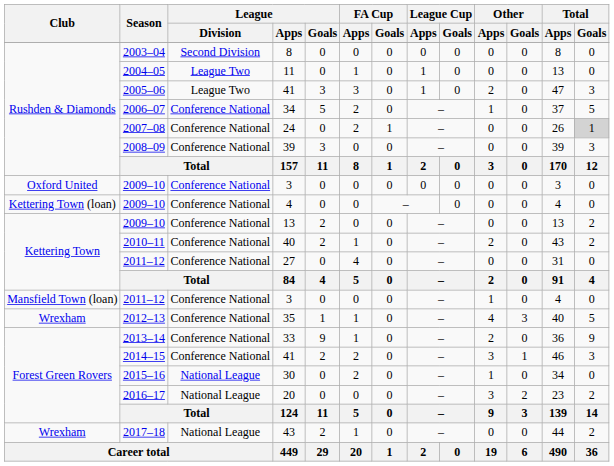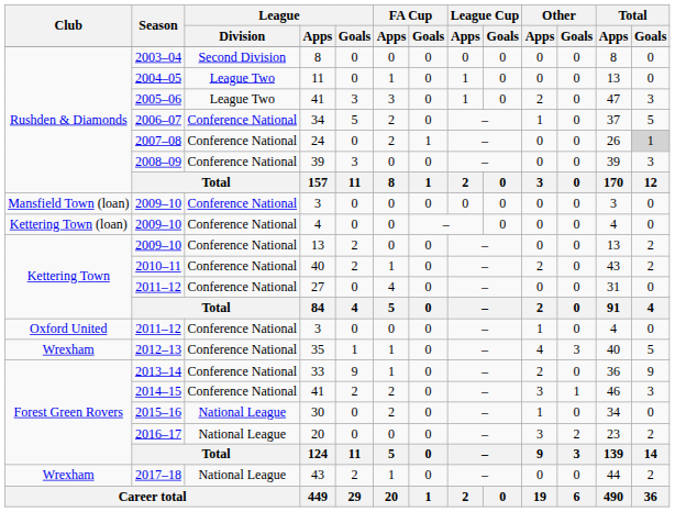 <table class="wikitable" style="text-align:center">
 <tr>
 <th rowspan="2">Club</th>
 <th rowspan="2">Season</th>
 <th colspan="3">League</th>
 <th colspan="2">FA Cup</th>
 <th colspan="2">League Cup</th>
 <th colspan="2">Other</th>
 <th colspan="2">Total</th>
 </tr>
 <tr>
 <th>Division</th>
 <th>Apps</th>
 <th>Goals</th>
 <th>Apps</th>
 <th>Goals</th>
 <th>Apps</th>
 <th>Goals</th>
 <th>Apps</th>
 <th>Goals</th>
 <th>Apps</th>
 <th>Goals</th>
 </tr>
 <tr>
 </tr>
 <tr>
 <td rowspan="7"><a href='#'>Rushden & Diamonds</a></td>
 <td><a href='#'>2003–04</a></td>
 <td><a href='#'>Second Division</a></td>
 <td>8</td>
 <td>0</td>
 <td>0</td>
 <td>0</td>
 <td>0</td>
 <td>0</td>
 <td>0</td>
 <td>0</td>
 <td>8</td>
 <td>0</td>
 </tr>
 <tr>
 <td><a href='#'>2004–05</a></td>
 <td><a href='#'>League Two</a></td>
 <td>11</td>
 <td>0</td>
 <td>1</td>
 <td>0</td>
 <td>1</td>
 <td>0</td>
 <td>0</td>
 <td>0</td>
 <td>13</td>
 <td>0</td>
 </tr>
 <tr>
 <td><a href='#'>2005–06</a></td>
 <td>League Two</td>
 <td>41</td>
 <td>3</td>
 <td>3</td>
 <td>0</td>
 <td>1</td>
 <td>0</td>
 <td>2</td>
 <td>0</td>
 <td>47</td>
 <td>3</td>
 </tr>
 <tr>
 <td><a href='#'>2006–07</a></td>
 <td><a href='#'>Conference National</a></td>
 <td>34</td>
 <td>5</td>
 <td>2</td>
 <td>0</td>
 <td colspan="2">–</td>
 <td>1</td>
 <td>0</td>
 <td>37</td>
 <td>5</td>
 </tr>
 <tr>
 <td><a href='#'>2007–08</a></td>
 <td>Conference National</td>
 <td>24</td>
 <td>0</td>
 <td>2</td>
 <td>1</td>
 <td colspan="2">–</td>
 <td>0</td>
 <td>0</td>
 <td>26</td>
 <td style="background: lightgrey;">1</td>
 </tr>
 <tr>
 <td><a href='#'>2008–09</a></td>
 <td>Conference National</td>
 <td>39</td>
 <td>3</td>
 <td>0</td>
 <td>0</td>
 <td colspan="2">–</td>
 <td>0</td>
 <td>0</td>
 <td>39</td>
 <td>3</td>
 </tr>
 <tr>
 <th colspan="2">Total</th>
 <th>157</th>
 <th>11</th>
 <th>8</th>
 <th>1</th>
 <th>2</th>
 <th>0</th>
 <th>3</th>
 <th>0</th>
 <th>170</th>
 <th>12</th>
 </tr>
 <tr>
-<td><a href='#'>Oxford United</a></td>
+<td><a href='#'>Mansfield Town</a> (loan)</td>
 <td><a href='#'>2009–10</a></td>
 <td><a href='#'>Conference National</a></td>
 <td>3</td>
 <td>0</td>
 <td>0</td>
 <td>0</td>
 <td>0</td>
 <td>0</td>
 <td>0</td>
 <td>0</td>
 <td>3</td>
 <td>0</td>
 </tr>
 <tr>
 <td><a href='#'>Kettering Town</a> (loan)</td>
 <td><a href='#'>2009–10</a></td>
 <td>Conference National</td>
 <td>4</td>
 <td>0</td>
 <td>0</td>
 <td colspan="2">–</td>
 <td>0</td>
 <td>0</td>
 <td>0</td>
 <td>4</td>
 <td>0</td>
 </tr>
 <tr>
 <td rowspan="4"><a href='#'>Kettering Town</a></td>
 <td><a href='#'>2009–10</a></td>
 <td>Conference National</td>
 <td>13</td>
 <td>2</td>
 <td>0</td>
 <td>0</td>
 <td colspan="2">–</td>
 <td>0</td>
 <td>0</td>
 <td>13</td>
 <td>2</td>
 </tr>
 <tr>
 <td><a href='#'>2010–11</a></td>
 <td>Conference National</td>
 <td>40</td>
 <td>2</td>
 <td>1</td>
 <td>0</td>
 <td colspan="2">–</td>
 <td>2</td>
 <td>0</td>
 <td>43</td>
 <td>2</td>
 </tr>
 <tr>
 <td><a href='#'>2011–12</a></td>
 <td>Conference National</td>
 <td>27</td>
 <td>0</td>
 <td>4</td>
 <td>0</td>
 <td colspan="2">–</td>
 <td>0</td>
 <td>0</td>
 <td>31</td>
 <td>0</td>
 </tr>
 <tr>
 <th colspan="2">Total</th>
 <th>84</th>
 <th>4</th>
 <th>5</th>
 <th>0</th>
 <th colspan="2">–</th>
 <th>2</th>
 <th>0</th>
 <th>91</th>
 <th>4</th>
 </tr>
 <tr>
-<td><a href='#'>Mansfield Town</a> (loan)</td>
+<td><a href='#'>Oxford United</a></td>
 <td><a href='#'>2011–12</a></td>
 <td>Conference National</td>
 <td>3</td>
 <td>0</td>
 <td>0</td>
 <td>0</td>
 <td colspan="2">–</td>
 <td>1</td>
 <td>0</td>
 <td>4</td>
 <td>0</td>
 </tr>
 <tr>
 <td><a href='#'>Wrexham</a></td>
 <td><a href='#'>2012–13</a></td>
 <td>Conference National</td>
 <td>35</td>
 <td>1</td>
 <td>1</td>
 <td>0</td>
 <td colspan="2">–</td>
 <td>4</td>
 <td>3</td>
 <td>40</td>
 <td>5</td>
 </tr>
 <tr>
 <td rowspan="5"><a href='#'>Forest Green Rovers</a></td>
 <td><a href='#'>2013–14</a></td>
 <td>Conference National</td>
 <td>33</td>
 <td>9</td>
 <td>1</td>
 <td>0</td>
 <td colspan="2">–</td>
 <td>2</td>
 <td>0</td>
 <td>36</td>
 <td>9</td>
 </tr>
 <tr>
 <td><a href='#'>2014–15</a></td>
 <td>Conference National</td>
 <td>41</td>
 <td>2</td>
 <td>2</td>
 <td>0</td>
 <td colspan="2">–</td>
 <td>3</td>
 <td>1</td>
 <td>46</td>
 <td>3</td>
 </tr>
 <tr>
 <td><a href='#'>2015–16</a></td>
 <td><a href='#'>National League</a></td>
 <td>30</td>
 <td>0</td>
 <td>2</td>
 <td>0</td>
 <td colspan="2">–</td>
 <td>1</td>
 <td>0</td>
 <td>34</td>
 <td>0</td>
 </tr>
 <tr>
 <td><a href='#'>2016–17</a></td>
 <td>National League</td>
 <td>20</td>
 <td>0</td>
 <td>0</td>
 <td>0</td>
 <td colspan="2">–</td>
 <td>3</td>
 <td>2</td>
 <td>23</td>
 <td>2</td>
 </tr>
 <tr>
 <th colspan="2">Total</th>
 <th>124</th>
 <th>11</th>
 <th>5</th>
 <th>0</th>
 <th colspan="2">–</th>
 <th>9</th>
 <th>3</th>
 <th>139</th>
 <th>14</th>
 </tr>
 <tr>
 <td><a href='#'>Wrexham</a></td>
 <td><a href='#'>2017–18</a></td>
 <td>National League</td>
 <td>43</td>
 <td>2</td>
 <td>1</td>
 <td>0</td>
 <td colspan="2">–</td>
 <td>0</td>
 <td>0</td>
 <td>44</td>
 <td>2</td>
 </tr>
 <tr>
 <th colspan=3>Career total</th>
 <th>449</th>
 <th>29</th>
 <th>20</th>
 <th>1</th>
 <th>2</th>
 <th>0</th>
 <th>19</th>
 <th>6</th>
 <th>490</th>
 <th>36</th>
 </tr>
 </table>
